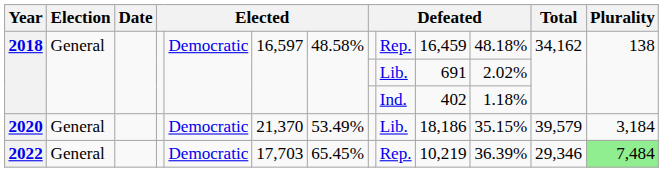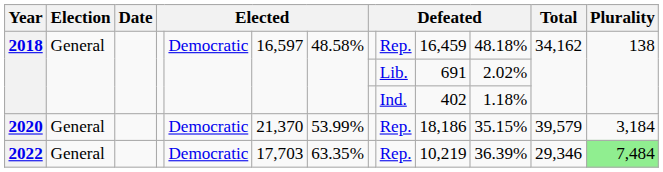 <table class=wikitable>
 <tr>
 <th>Year</th>
 <th>Election</th>
 <th>Date</th>
 <th ! colspan="4">Elected</th>
 <th ! colspan="4">Defeated</th>
 <th>Total</th>
 <th>Plurality</th>
 </tr>
 <tr>
 <th rowspan="3" valign="top"><a href='#'>2018</a></th>
 <td rowspan="3" valign="top">General</td>
 <td rowspan="3" valign="top"></td>
 <td rowspan="3" valign="top"></td>
 <td rowspan="3" valign="top" ><a href='#'>Democratic</a></td>
 <td rowspan="3" valign="top" align="right">16,597</td>
 <td rowspan="3" valign="top" align="right">48.58%</td>
 <td valign="top"></td>
 <td valign="top" ><a href='#'>Rep.</a></td>
 <td valign="top" align="right">16,459</td>
 <td valign="top" align="right">48.18%</td>
 <td rowspan="3" valign="top" align="right">34,162</td>
 <td rowspan="3" valign="top" align="right">138</td>
 </tr>
 <tr>
 <td valign="top"></td>
 <td valign="top" ><a href='#'>Lib.</a></td>
 <td valign="top" align="right">691</td>
 <td valign="top" align="right">2.02%</td>
 </tr>
 <tr>
 <td valign="top"></td>
 <td valign="top" ><a href='#'>Ind.</a></td>
 <td valign="top" align="right">402</td>
 <td valign="top" align="right">1.18%</td>
 </tr>
 <tr>
 <th valign="top"><a href='#'>2020</a></th>
 <td valign="top">General</td>
 <td valign="top"></td>
 <td valign="top"></td>
 <td valign="top" ><a href='#'>Democratic</a></td>
 <td valign="top" align="right">21,370</td>
-<td valign="top" align="right">53.49%</td>
+<td valign="top" align="right">53.99%</td>
 <td valign="top"></td>
-<td valign="top" ><a href='#'>Lib.</a></td>
+<td valign="top" ><a href='#'>Rep.</a></td>
 <td valign="top" align="right">18,186</td>
 <td valign="top" align="right">35.15%</td>
 <td valign="top" align="right">39,579</td>
 <td valign="top" align="right">3,184</td>
 </tr>
 <tr>
 <th valign="top"><a href='#'>2022</a></th>
 <td valign="top">General</td>
 <td valign="top"></td>
 <td valign="top"></td>
 <td valign="top" ><a href='#'>Democratic</a></td>
 <td valign="top" align="right">17,703</td>
-<td valign="top" align="right">65.45%</td>
+<td valign="top" align="right">63.35%</td>
 <td valign="top"></td>
 <td valign="top" ><a href='#'>Rep.</a></td>
 <td valign="top" align="right">10,219</td>
 <td valign="top" align="right">36.39%</td>
 <td valign="top" align="right">29,346</td>
 <td valign="top" align="right" style="background: lightgreen;">7,484</td>
 </tr>
 </table>
